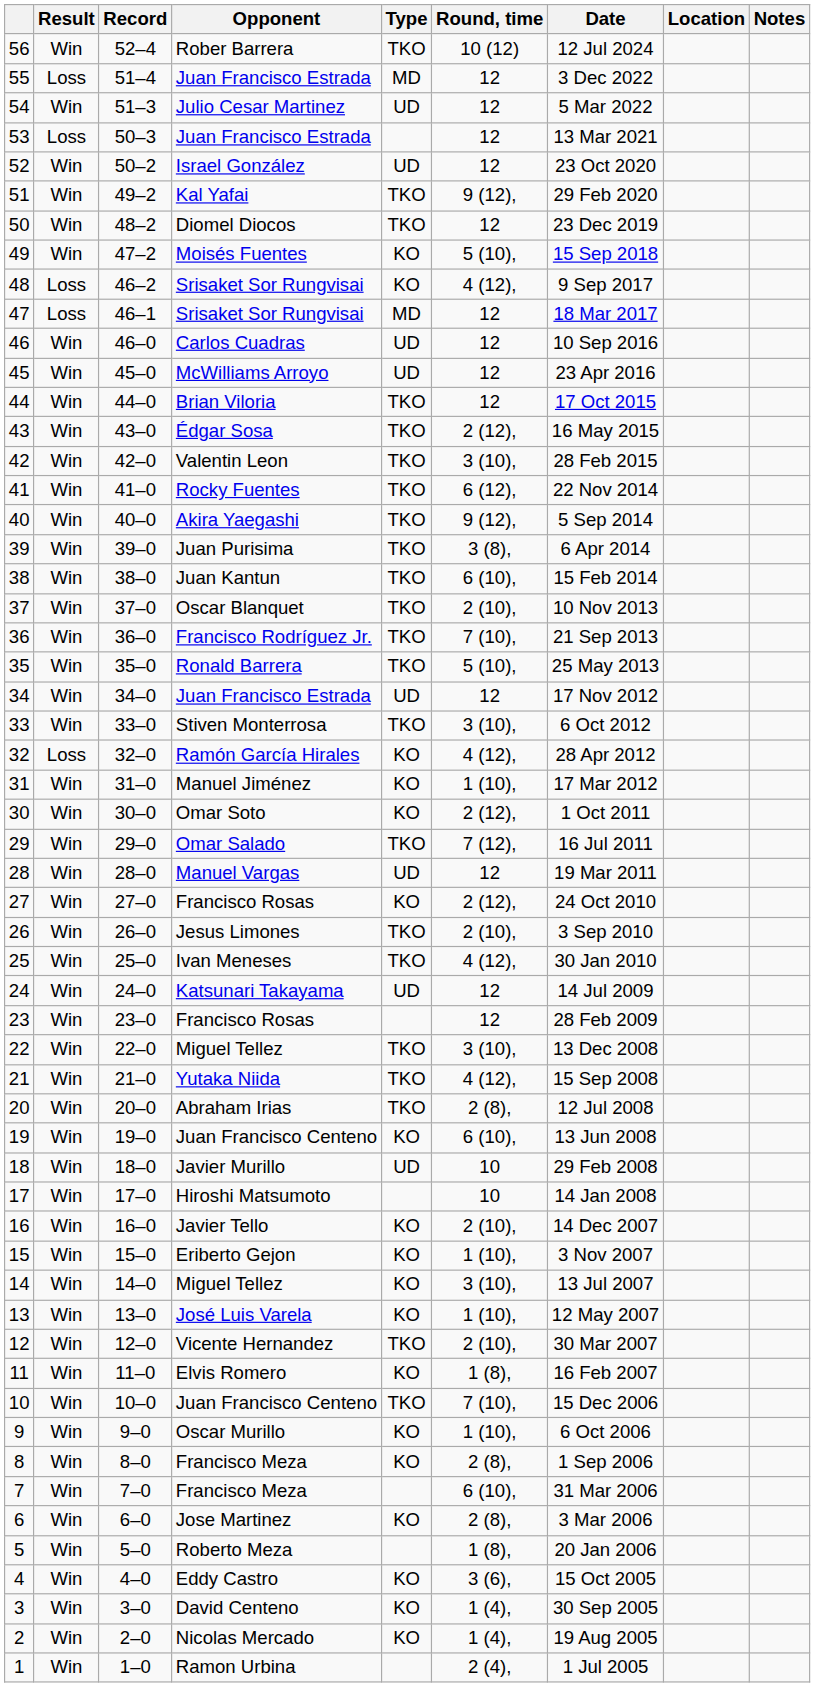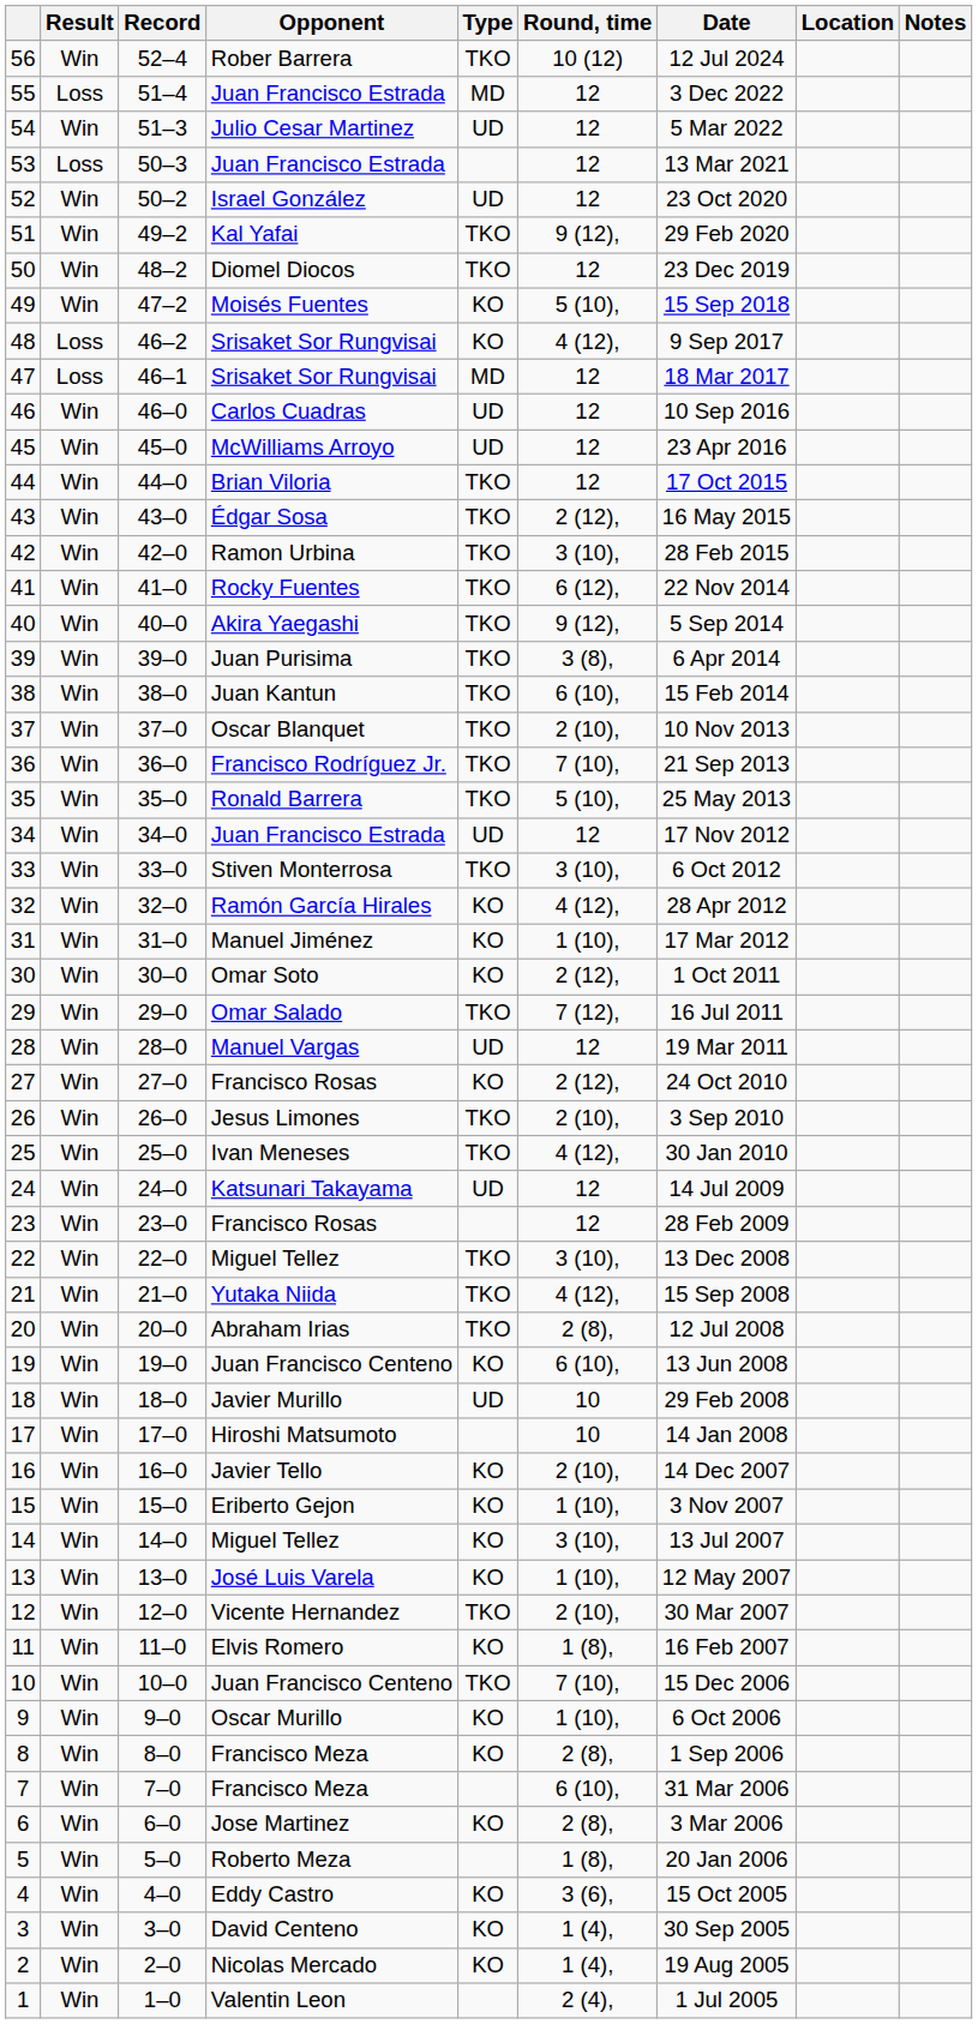 <table class="wikitable" style="text-align:center">
 <tr>
 <th></th>
 <th>Result</th>
 <th>Record</th>
 <th>Opponent</th>
 <th>Type</th>
 <th>Round, time</th>
 <th>Date</th>
 <th>Location</th>
 <th>Notes</th>
 </tr>
 <tr>
 <td>56</td>
 <td>Win</td>
 <td>52–4</td>
 <td style="text-align:left;">Rober Barrera</td>
 <td>TKO</td>
 <td>10 (12)</td>
 <td>12 Jul 2024</td>
 <td align=left></td>
 <td align=left></td>
 </tr>
 <tr>
 <td>55</td>
 <td>Loss</td>
 <td>51–4</td>
 <td style="text-align:left;"><a href='#'>Juan Francisco Estrada</a></td>
 <td>MD</td>
 <td>12</td>
 <td>3 Dec 2022</td>
 <td align=left></td>
 <td align=left></td>
 </tr>
 <tr>
 <td>54</td>
 <td>Win</td>
 <td>51–3</td>
 <td style="text-align:left;"><a href='#'>Julio Cesar Martinez</a></td>
 <td>UD</td>
 <td>12</td>
 <td>5 Mar 2022</td>
 <td style="text-align:left;"></td>
 <td></td>
 </tr>
 <tr>
 <td>53</td>
 <td>Loss</td>
 <td>50–3</td>
 <td style="text-align:left;"><a href='#'>Juan Francisco Estrada</a></td>
 <td></td>
 <td>12</td>
 <td>13 Mar 2021</td>
 <td style="text-align:left;"></td>
 <td style="text-align:left;"></td>
 </tr>
 <tr>
 <td>52</td>
 <td>Win</td>
 <td>50–2</td>
 <td style="text-align:left;"><a href='#'>Israel González</a></td>
 <td>UD</td>
 <td>12</td>
 <td>23 Oct 2020</td>
 <td style="text-align:left;"></td>
 <td style="text-align:left;"></td>
 </tr>
 <tr>
 <td>51</td>
 <td>Win</td>
 <td>49–2</td>
 <td style="text-align:left;"><a href='#'>Kal Yafai</a></td>
 <td>TKO</td>
 <td>9 (12), </td>
 <td>29 Feb 2020</td>
 <td style="text-align:left;"></td>
 <td style="text-align:left;"></td>
 </tr>
 <tr>
 <td>50</td>
 <td>Win</td>
 <td>48–2</td>
 <td style="text-align:left;">Diomel Diocos</td>
 <td>TKO</td>
 <td>12</td>
 <td>23 Dec 2019</td>
 <td style="text-align:left;"></td>
 <td></td>
 </tr>
 <tr>
 <td>49</td>
 <td>Win</td>
 <td>47–2</td>
 <td style="text-align:left;"><a href='#'>Moisés Fuentes</a></td>
 <td>KO</td>
 <td>5 (10), </td>
 <td><a href='#'>15 Sep 2018</a></td>
 <td style="text-align:left;"></td>
 <td></td>
 </tr>
 <tr>
 <td>48</td>
 <td>Loss</td>
 <td>46–2</td>
 <td style="text-align:left;"><a href='#'>Srisaket Sor Rungvisai</a></td>
 <td>KO</td>
 <td>4 (12), </td>
 <td>9 Sep 2017</td>
 <td style="text-align:left;"></td>
 <td style="text-align:left;"></td>
 </tr>
 <tr>
 <td>47</td>
 <td>Loss</td>
 <td>46–1</td>
 <td style="text-align:left;"><a href='#'>Srisaket Sor Rungvisai</a></td>
 <td>MD</td>
 <td>12</td>
 <td><a href='#'>18 Mar 2017</a></td>
 <td style="text-align:left;"></td>
 <td style="text-align:left;"></td>
 </tr>
 <tr>
 <td>46</td>
 <td>Win</td>
 <td>46–0</td>
 <td style="text-align:left;"><a href='#'>Carlos Cuadras</a></td>
 <td>UD</td>
 <td>12</td>
 <td>10 Sep 2016</td>
 <td style="text-align:left;"></td>
 <td style="text-align:left;"></td>
 </tr>
 <tr>
 <td>45</td>
 <td>Win</td>
 <td>45–0</td>
 <td style="text-align:left;"><a href='#'>McWilliams Arroyo</a></td>
 <td>UD</td>
 <td>12</td>
 <td>23 Apr 2016</td>
 <td style="text-align:left;"></td>
 <td style="text-align:left;"></td>
 </tr>
 <tr>
 <td>44</td>
 <td>Win</td>
 <td>44–0</td>
 <td style="text-align:left;"><a href='#'>Brian Viloria</a></td>
 <td>TKO</td>
 <td>12</td>
 <td><a href='#'>17 Oct 2015</a></td>
 <td style="text-align:left;"></td>
 <td style="text-align:left;"></td>
 </tr>
 <tr>
 <td>43</td>
 <td>Win</td>
 <td>43–0</td>
 <td style="text-align:left;"><a href='#'>Édgar Sosa</a></td>
 <td>TKO</td>
 <td>2 (12), </td>
 <td>16 May 2015</td>
 <td style="text-align:left;"></td>
 <td style="text-align:left;"></td>
 </tr>
 <tr>
 <td>42</td>
 <td>Win</td>
 <td>42–0</td>
-<td style="text-align:left;">Valentin Leon</td>
+<td style="text-align:left;">Ramon Urbina</td>
 <td>TKO</td>
 <td>3 (10), </td>
 <td>28 Feb 2015</td>
 <td style="text-align:left;"></td>
 <td></td>
 </tr>
 <tr>
 <td>41</td>
 <td>Win</td>
 <td>41–0</td>
 <td style="text-align:left;"><a href='#'>Rocky Fuentes</a></td>
 <td>TKO</td>
 <td>6 (12), </td>
 <td>22 Nov 2014</td>
 <td style="text-align:left;"></td>
 <td style="text-align:left;"></td>
 </tr>
 <tr>
 <td>40</td>
 <td>Win</td>
 <td>40–0</td>
 <td style="text-align:left;"><a href='#'>Akira Yaegashi</a></td>
 <td>TKO</td>
 <td>9 (12), </td>
 <td>5 Sep 2014</td>
 <td style="text-align:left;"></td>
 <td style="text-align:left;"></td>
 </tr>
 <tr>
 <td>39</td>
 <td>Win</td>
 <td>39–0</td>
 <td style="text-align:left;">Juan Purisima</td>
 <td>TKO</td>
 <td>3 (8), </td>
 <td>6 Apr 2014</td>
 <td style="text-align:left;"></td>
 <td></td>
 </tr>
 <tr>
 <td>38</td>
 <td>Win</td>
 <td>38–0</td>
 <td style="text-align:left;">Juan Kantun</td>
 <td>TKO</td>
 <td>6 (10), </td>
 <td>15 Feb 2014</td>
 <td style="text-align:left;"></td>
 <td></td>
 </tr>
 <tr>
 <td>37</td>
 <td>Win</td>
 <td>37–0</td>
 <td style="text-align:left;">Oscar Blanquet</td>
 <td>TKO</td>
 <td>2 (10), </td>
 <td>10 Nov 2013</td>
 <td style="text-align:left;"></td>
 <td></td>
 </tr>
 <tr>
 <td>36</td>
 <td>Win</td>
 <td>36–0</td>
 <td style="text-align:left;"><a href='#'>Francisco Rodríguez Jr.</a></td>
 <td>TKO</td>
 <td>7 (10), </td>
 <td>21 Sep 2013</td>
 <td style="text-align:left;"></td>
 <td></td>
 </tr>
 <tr>
 <td>35</td>
 <td>Win</td>
 <td>35–0</td>
 <td style="text-align:left;"><a href='#'>Ronald Barrera</a></td>
 <td>TKO</td>
 <td>5 (10), </td>
 <td>25 May 2013</td>
 <td style="text-align:left;"></td>
 <td></td>
 </tr>
 <tr>
 <td>34</td>
 <td>Win</td>
 <td>34–0</td>
 <td style="text-align:left;"><a href='#'>Juan Francisco Estrada</a></td>
 <td>UD</td>
 <td>12</td>
 <td>17 Nov 2012</td>
 <td style="text-align:left;"></td>
 <td style="text-align:left;"></td>
 </tr>
 <tr>
 <td>33</td>
 <td>Win</td>
 <td>33–0</td>
 <td style="text-align:left;">Stiven Monterrosa</td>
 <td>TKO</td>
 <td>3 (10), </td>
 <td>6 Oct 2012</td>
 <td style="text-align:left;"></td>
 <td></td>
 </tr>
 <tr>
 <td>32</td>
-<td>Loss</td>
+<td>Win</td>
 <td>32–0</td>
 <td style="text-align:left;"><a href='#'>Ramón García Hirales</a></td>
 <td>KO</td>
 <td>4 (12), </td>
 <td>28 Apr 2012</td>
 <td style="text-align:left;"></td>
 <td style="text-align:left;"></td>
 </tr>
 <tr>
 <td>31</td>
 <td>Win</td>
 <td>31–0</td>
 <td style="text-align:left;">Manuel Jiménez</td>
 <td>KO</td>
 <td>1 (10), </td>
 <td>17 Mar 2012</td>
 <td style="text-align:left;"></td>
 <td></td>
 </tr>
 <tr>
 <td>30</td>
 <td>Win</td>
 <td>30–0</td>
 <td style="text-align:left;">Omar Soto</td>
 <td>KO</td>
 <td>2 (12), </td>
 <td>1 Oct 2011</td>
 <td style="text-align:left;"></td>
 <td style="text-align:left;"></td>
 </tr>
 <tr>
 <td>29</td>
 <td>Win</td>
 <td>29–0</td>
 <td style="text-align:left;"><a href='#'>Omar Salado</a></td>
 <td>TKO</td>
 <td>7 (12), </td>
 <td>16 Jul 2011</td>
 <td style="text-align:left;"></td>
 <td style="text-align:left;"></td>
 </tr>
 <tr>
 <td>28</td>
 <td>Win</td>
 <td>28–0</td>
 <td style="text-align:left;"><a href='#'>Manuel Vargas</a></td>
 <td>UD</td>
 <td>12</td>
 <td>19 Mar 2011</td>
 <td style="text-align:left;"></td>
 <td style="text-align:left;"></td>
 </tr>
 <tr>
 <td>27</td>
 <td>Win</td>
 <td>27–0</td>
 <td style="text-align:left;">Francisco Rosas</td>
 <td>KO</td>
 <td>2 (12), </td>
 <td>24 Oct 2010</td>
 <td style="text-align:left;"></td>
 <td style="text-align:left;"></td>
 </tr>
 <tr>
 <td>26</td>
 <td>Win</td>
 <td>26–0</td>
 <td style="text-align:left;">Jesus Limones</td>
 <td>TKO</td>
 <td>2 (10), </td>
 <td>3 Sep 2010</td>
 <td style="text-align:left;"></td>
 <td></td>
 </tr>
 <tr>
 <td>25</td>
 <td>Win</td>
 <td>25–0</td>
 <td style="text-align:left;">Ivan Meneses</td>
 <td>TKO</td>
 <td>4 (12), </td>
 <td>30 Jan 2010</td>
 <td style="text-align:left;"></td>
 <td style="text-align:left;"></td>
 </tr>
 <tr>
 <td>24</td>
 <td>Win</td>
 <td>24–0</td>
 <td style="text-align:left;"><a href='#'>Katsunari Takayama</a></td>
 <td>UD</td>
 <td>12</td>
 <td>14 Jul 2009</td>
 <td style="text-align:left;"></td>
 <td style="text-align:left;"></td>
 </tr>
 <tr>
 <td>23</td>
 <td>Win</td>
 <td>23–0</td>
 <td style="text-align:left;">Francisco Rosas</td>
 <td></td>
 <td>12</td>
 <td>28 Feb 2009</td>
 <td style="text-align:left;"></td>
 <td style="text-align:left;"></td>
 </tr>
 <tr>
 <td>22</td>
 <td>Win</td>
 <td>22–0</td>
 <td style="text-align:left;">Miguel Tellez</td>
 <td>TKO</td>
 <td>3 (10), </td>
 <td>13 Dec 2008</td>
 <td style="text-align:left;"></td>
 <td></td>
 </tr>
 <tr>
 <td>21</td>
 <td>Win</td>
 <td>21–0</td>
 <td style="text-align:left;"><a href='#'>Yutaka Niida</a></td>
 <td>TKO</td>
 <td>4 (12), </td>
 <td>15 Sep 2008</td>
 <td style="text-align:left;"></td>
 <td style="text-align:left;"></td>
 </tr>
 <tr>
 <td>20</td>
 <td>Win</td>
 <td>20–0</td>
 <td style="text-align:left;">Abraham Irias</td>
 <td>TKO</td>
 <td>2 (8), </td>
 <td>12 Jul 2008</td>
 <td style="text-align:left;"></td>
 <td></td>
 </tr>
 <tr>
 <td>19</td>
 <td>Win</td>
 <td>19–0</td>
 <td style="text-align:left;">Juan Francisco Centeno</td>
 <td>KO</td>
 <td>6 (10), </td>
 <td>13 Jun 2008</td>
 <td style="text-align:left;"></td>
 <td></td>
 </tr>
 <tr>
 <td>18</td>
 <td>Win</td>
 <td>18–0</td>
 <td style="text-align:left;">Javier Murillo</td>
 <td>UD</td>
 <td>10</td>
 <td>29 Feb 2008</td>
 <td style="text-align:left;"></td>
 <td></td>
 </tr>
 <tr>
 <td>17</td>
 <td>Win</td>
 <td>17–0</td>
 <td style="text-align:left;">Hiroshi Matsumoto</td>
 <td></td>
 <td>10</td>
 <td>14 Jan 2008</td>
 <td style="text-align:left;"></td>
 <td></td>
 </tr>
 <tr>
 <td>16</td>
 <td>Win</td>
 <td>16–0</td>
 <td style="text-align:left;">Javier Tello</td>
 <td>KO</td>
 <td>2 (10), </td>
 <td>14 Dec 2007</td>
 <td style="text-align:left;"></td>
 <td></td>
 </tr>
 <tr>
 <td>15</td>
 <td>Win</td>
 <td>15–0</td>
 <td style="text-align:left;">Eriberto Gejon</td>
 <td>KO</td>
 <td>1 (10), </td>
 <td>3 Nov 2007</td>
 <td style="text-align:left;"></td>
 <td></td>
 </tr>
 <tr>
 <td>14</td>
 <td>Win</td>
 <td>14–0</td>
 <td style="text-align:left;">Miguel Tellez</td>
 <td>KO</td>
 <td>3 (10), </td>
 <td>13 Jul 2007</td>
 <td style="text-align:left;"></td>
 <td style="text-align:left;"></td>
 </tr>
 <tr>
 <td>13</td>
 <td>Win</td>
 <td>13–0</td>
 <td style="text-align:left;"><a href='#'>José Luis Varela</a></td>
 <td>KO</td>
 <td>1 (10), </td>
 <td>12 May 2007</td>
 <td style="text-align:left;"></td>
 <td style="text-align:left;"></td>
 </tr>
 <tr>
 <td>12</td>
 <td>Win</td>
 <td>12–0</td>
 <td style="text-align:left;">Vicente Hernandez</td>
 <td>TKO</td>
 <td>2 (10), </td>
 <td>30 Mar 2007</td>
 <td style="text-align:left;"></td>
 <td style="text-align:left;"></td>
 </tr>
 <tr>
 <td>11</td>
 <td>Win</td>
 <td>11–0</td>
 <td style="text-align:left;">Elvis Romero</td>
 <td>KO</td>
 <td>1 (8), </td>
 <td>16 Feb 2007</td>
 <td style="text-align:left;"></td>
 <td></td>
 </tr>
 <tr>
 <td>10</td>
 <td>Win</td>
 <td>10–0</td>
 <td style="text-align:left;">Juan Francisco Centeno</td>
 <td>TKO</td>
 <td>7 (10), </td>
 <td>15 Dec 2006</td>
 <td style="text-align:left;"></td>
 <td style="text-align:left;"></td>
 </tr>
 <tr>
 <td>9</td>
 <td>Win</td>
 <td>9–0</td>
 <td style="text-align:left;">Oscar Murillo</td>
 <td>KO</td>
 <td>1 (10), </td>
 <td>6 Oct 2006</td>
 <td style="text-align:left;"></td>
 <td style="text-align:left;"></td>
 </tr>
 <tr>
 <td>8</td>
 <td>Win</td>
 <td>8–0</td>
 <td style="text-align:left;">Francisco Meza</td>
 <td>KO</td>
 <td>2 (8), </td>
 <td>1 Sep 2006</td>
 <td style="text-align:left;"></td>
 <td></td>
 </tr>
 <tr>
 <td>7</td>
 <td>Win</td>
 <td>7–0</td>
 <td style="text-align:left;">Francisco Meza</td>
 <td></td>
 <td>6 (10), </td>
 <td>31 Mar 2006</td>
 <td style="text-align:left;"></td>
 <td></td>
 </tr>
 <tr>
 <td>6</td>
 <td>Win</td>
 <td>6–0</td>
 <td style="text-align:left;">Jose Martinez</td>
 <td>KO</td>
 <td>2 (8), </td>
 <td>3 Mar 2006</td>
 <td style="text-align:left;"></td>
 <td></td>
 </tr>
 <tr>
 <td>5</td>
 <td>Win</td>
 <td>5–0</td>
 <td style="text-align:left;">Roberto Meza</td>
 <td></td>
 <td>1 (8), </td>
 <td>20 Jan 2006</td>
 <td style="text-align:left;"></td>
 <td></td>
 </tr>
 <tr>
 <td>4</td>
 <td>Win</td>
 <td>4–0</td>
 <td style="text-align:left;">Eddy Castro</td>
 <td>KO</td>
 <td>3 (6), </td>
 <td>15 Oct 2005</td>
 <td style="text-align:left;"></td>
 <td></td>
 </tr>
 <tr>
 <td>3</td>
 <td>Win</td>
 <td>3–0</td>
 <td style="text-align:left;">David Centeno</td>
 <td>KO</td>
 <td>1 (4), </td>
 <td>30 Sep 2005</td>
 <td style="text-align:left;"></td>
 <td></td>
 </tr>
 <tr>
 <td>2</td>
 <td>Win</td>
 <td>2–0</td>
 <td style="text-align:left;">Nicolas Mercado</td>
 <td>KO</td>
 <td>1 (4), </td>
 <td>19 Aug 2005</td>
 <td style="text-align:left;"></td>
 <td></td>
 </tr>
 <tr>
 <td>1</td>
 <td>Win</td>
 <td>1–0</td>
-<td style="text-align:left;">Ramon Urbina</td>
+<td style="text-align:left;">Valentin Leon</td>
 <td></td>
 <td>2 (4), </td>
 <td>1 Jul 2005</td>
 <td style="text-align:left;"></td>
 <td></td>
 </tr>
 </table>
